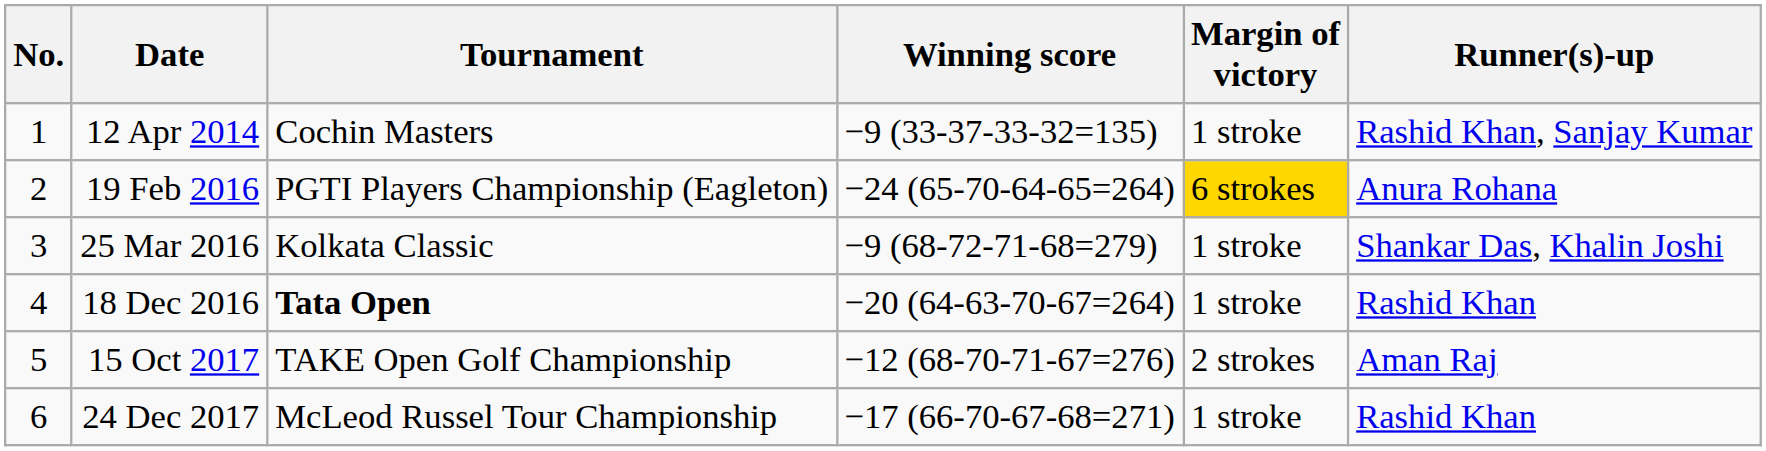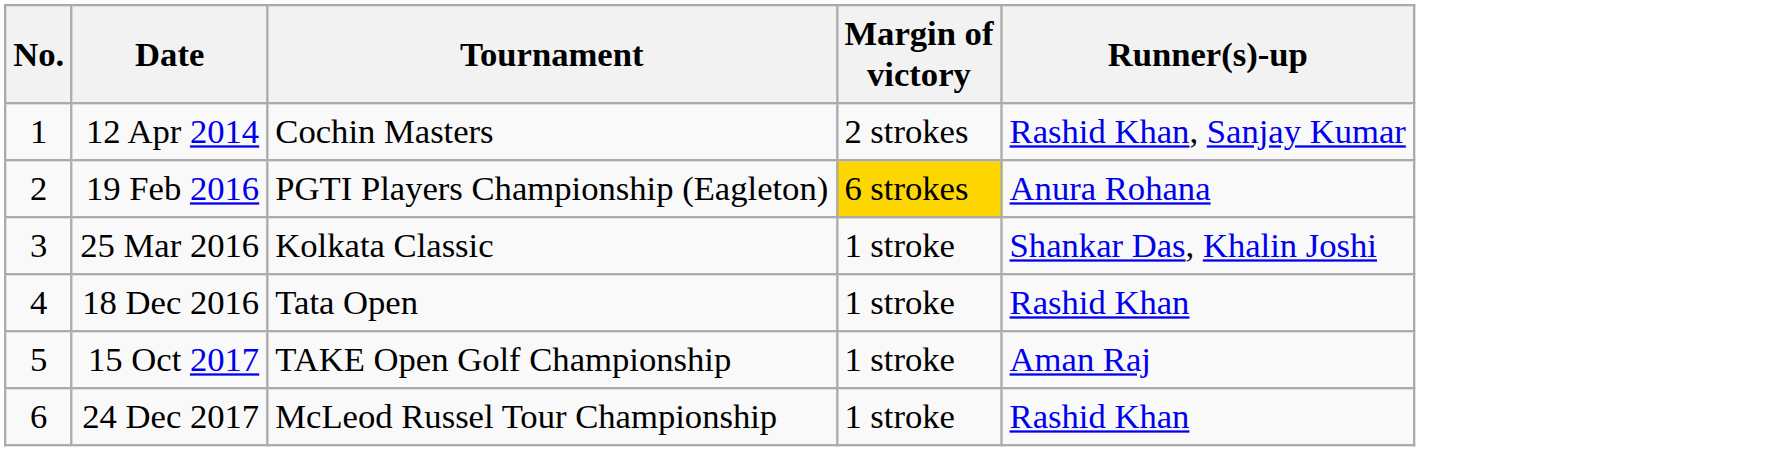 <table class="wikitable" style="font-size:95%;">
 <tr>
 <th>No.</th>
 <th>Date</th>
 <th>Tournament</th>
-<th>Winning score</th>
 <th>Margin of<br>victory</th>
 <th>Runner(s)-up</th>
 </tr>
 <tr>
 <td align=center>1</td>
 <td align=right>12 Apr <a href='#'>2014</a></td>
 <td>Cochin Masters</td>
-<td>−9 (33-37-33-32=135)</td>
-<td>1 stroke</td>
+<td>2 strokes</td>
 <td> <a href='#'>Rashid Khan</a>,  <a href='#'>Sanjay Kumar</a></td>
 </tr>
 <tr>
 <td align=center>2</td>
 <td align=right>19 Feb <a href='#'>2016</a></td>
 <td>PGTI Players Championship (Eagleton)</td>
-<td>−24 (65-70-64-65=264)</td>
 <td style="background: gold;">6 strokes</td>
 <td> <a href='#'>Anura Rohana</a></td>
 </tr>
 <tr>
 <td align=center>3</td>
 <td align=right>25 Mar 2016</td>
 <td>Kolkata Classic</td>
-<td>−9 (68-72-71-68=279)</td>
 <td>1 stroke</td>
 <td> <a href='#'>Shankar Das</a>,  <a href='#'>Khalin Joshi</a></td>
 </tr>
 <tr>
 <td align=center>4</td>
 <td align=right>18 Dec 2016</td>
-<td><strong>Tata Open</strong></td>
-<td>−20 (64-63-70-67=264)</td>
+<td>Tata Open</td>
 <td>1 stroke</td>
 <td> <a href='#'>Rashid Khan</a></td>
 </tr>
 <tr>
 <td align=center>5</td>
 <td align=right>15 Oct <a href='#'>2017</a></td>
 <td>TAKE Open Golf Championship</td>
-<td>−12 (68-70-71-67=276)</td>
-<td>2 strokes</td>
+<td>1 stroke</td>
 <td> <a href='#'>Aman Raj</a></td>
 </tr>
 <tr>
 <td align=center>6</td>
 <td align=right>24 Dec 2017</td>
 <td>McLeod Russel Tour Championship</td>
-<td>−17 (66-70-67-68=271)</td>
 <td>1 stroke</td>
 <td> <a href='#'>Rashid Khan</a></td>
 </tr>
 </table>
